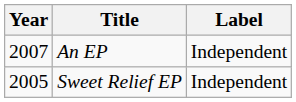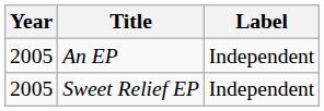 <table class="wikitable">
 <tr>
 <th>Year</th>
 <th>Title</th>
 <th>Label</th>
 </tr>
 <tr>
-<td>2007</td>
+<td>2005</td>
 <td><em>An EP</em></td>
 <td>Independent</td>
 </tr>
 <tr>
 <td>2005</td>
 <td><em>Sweet Relief EP</em></td>
 <td>Independent</td>
 </tr>
 </table>
